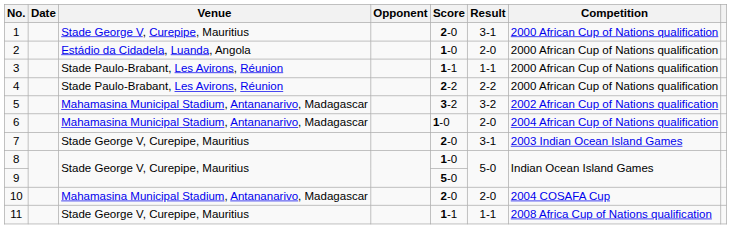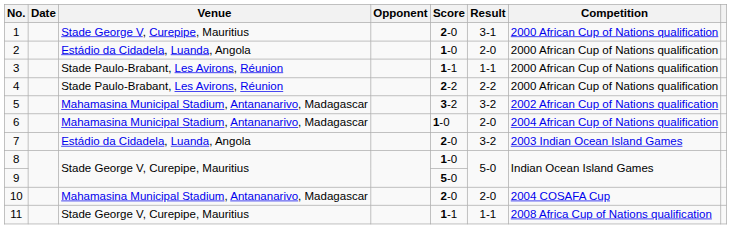 <table class="wikitable sortable">
 <tr>
 <th scope="col">No.</th>
 <th scope="col">Date</th>
 <th scope="col">Venue</th>
 <th scope="col">Opponent</th>
 <th scope="col">Score</th>
 <th scope="col">Result</th>
 <th scope="col">Competition</th>
 <th scope="col" class="unsortable"></th>
 </tr>
 <tr>
 <td style="text-align:center">1</td>
 <td></td>
 <td><a href='#'>Stade George V</a>, <a href='#'>Curepipe</a>, Mauritius</td>
 <td></td>
 <td style="text-align:center"><strong>2</strong>-0</td>
 <td style="text-align:center">3-1</td>
 <td><a href='#'>2000 African Cup of Nations qualification</a></td>
 <td></td>
 </tr>
 <tr>
 <td style="text-align:center">2</td>
 <td></td>
 <td><a href='#'>Estádio da Cidadela</a>, <a href='#'>Luanda</a>, Angola</td>
 <td></td>
 <td style="text-align:center"><strong>1</strong>-0</td>
 <td style="text-align:center">2-0</td>
 <td>2000 African Cup of Nations qualification</td>
 <td></td>
 </tr>
 <tr>
 <td style="text-align:center">3</td>
 <td></td>
 <td>Stade Paulo-Brabant, <a href='#'>Les Avirons</a>, <a href='#'>Réunion</a></td>
 <td></td>
 <td style="text-align:center"><strong>1</strong>-1</td>
 <td style="text-align:center">1-1</td>
 <td>2000 African Cup of Nations qualification</td>
 <td></td>
 </tr>
 <tr>
 <td style="text-align:center">4</td>
 <td></td>
 <td>Stade Paulo-Brabant, <a href='#'>Les Avirons</a>, <a href='#'>Réunion</a></td>
 <td></td>
 <td style="text-align:center"><strong>2</strong>-2</td>
 <td style="text-align:center">2-2</td>
 <td>2000 African Cup of Nations qualification</td>
 <td></td>
 </tr>
 <tr>
 <td style="text-align:center">5</td>
 <td></td>
 <td><a href='#'>Mahamasina Municipal Stadium</a>, <a href='#'>Antananarivo</a>, Madagascar</td>
 <td></td>
 <td style="text-align:center"><strong>3</strong>-2</td>
 <td style="text-align:center">3-2</td>
 <td><a href='#'>2002 African Cup of Nations qualification</a></td>
 <td></td>
 </tr>
 <tr>
 <td style="text-align:center">6</td>
 <td></td>
 <td><a href='#'>Mahamasina Municipal Stadium</a>, <a href='#'>Antananarivo</a>, Madagascar</td>
 <td></td>
 <td><strong>1</strong>-0</td>
 <td style="text-align:center">2-0</td>
 <td><a href='#'>2004 African Cup of Nations qualification</a></td>
 <td></td>
 </tr>
 <tr>
 <td style="text-align:center">7</td>
 <td></td>
-<td>Stade George V, Curepipe, Mauritius</td>
+<td><a href='#'>Estádio da Cidadela</a>, <a href='#'>Luanda</a>, Angola</td>
 <td></td>
 <td style="text-align:center"><strong>2</strong>-0</td>
-<td style="text-align:center">3-1</td>
+<td style="text-align:center">3-2</td>
 <td><a href='#'>2003 Indian Ocean Island Games</a></td>
 <td></td>
 </tr>
 <tr>
 <td style="text-align:center">8</td>
 <td rowspan="2"></td>
 <td rowspan="2">Stade George V, Curepipe, Mauritius</td>
 <td rowspan="2"></td>
 <td style="text-align:center"><strong>1</strong>-0</td>
 <td rowspan="2" style="text-align:center">5-0</td>
 <td rowspan="2">Indian Ocean Island Games</td>
 <td rowspan="2"></td>
 </tr>
 <tr>
 <td style="text-align:center">9</td>
 <td style="text-align:center"><strong>5</strong>-0</td>
 </tr>
 <tr>
 <td style="text-align:center">10</td>
 <td></td>
 <td><a href='#'>Mahamasina Municipal Stadium</a>, <a href='#'>Antananarivo</a>, Madagascar</td>
 <td></td>
 <td style="text-align:center"><strong>2</strong>-0</td>
 <td style="text-align:center">2-0</td>
 <td><a href='#'>2004 COSAFA Cup</a></td>
 <td></td>
 </tr>
 <tr>
 <td style="text-align:center">11</td>
 <td></td>
 <td>Stade George V, Curepipe, Mauritius</td>
 <td></td>
 <td style="text-align:center"><strong>1</strong>-1</td>
 <td style="text-align:center">1-1</td>
 <td><a href='#'>2008 Africa Cup of Nations qualification</a></td>
 <td></td>
 </tr>
 </table>
